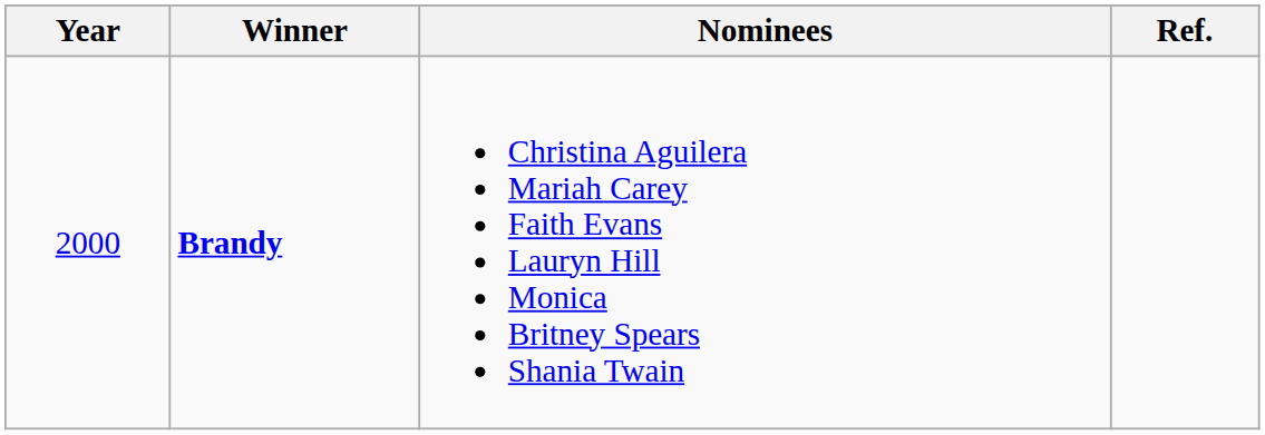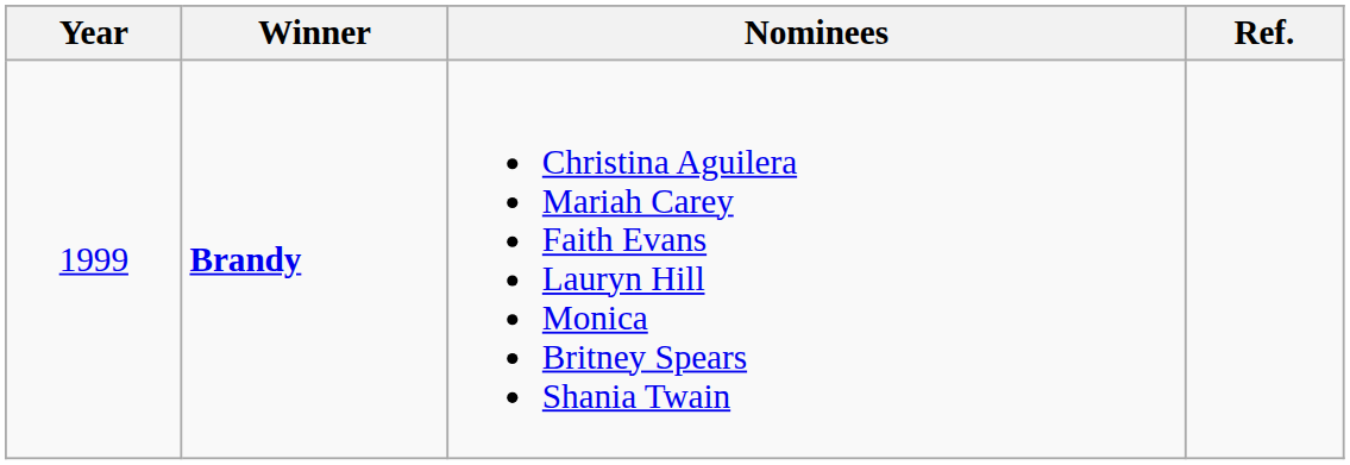 <table class="wikitable" width=70%>
 <tr>
 <th>Year</th>
 <th>Winner</th>
 <th>Nominees</th>
 <th>Ref.</th>
 </tr>
 <tr>
-<td align="center"><a href='#'>2000</a></td>
+<td align="center"><a href='#'>1999</a></td>
 <td><strong><a href='#'>Brandy</a></strong></td>
 <td><br><ul><li><a href='#'>Christina Aguilera</a></li><li><a href='#'>Mariah Carey</a></li><li><a href='#'>Faith Evans</a></li><li><a href='#'>Lauryn Hill</a></li><li><a href='#'>Monica</a></li><li><a href='#'>Britney Spears</a></li><li><a href='#'>Shania Twain</a></li></ul></td>
 <td align="center"></td>
 </tr>
 </table>
